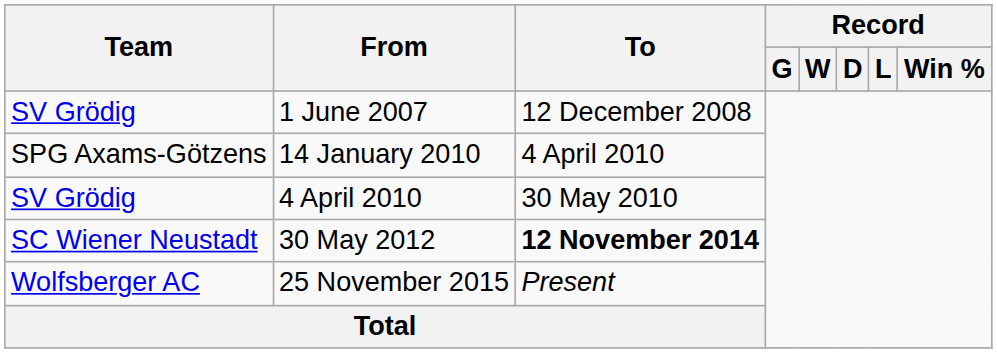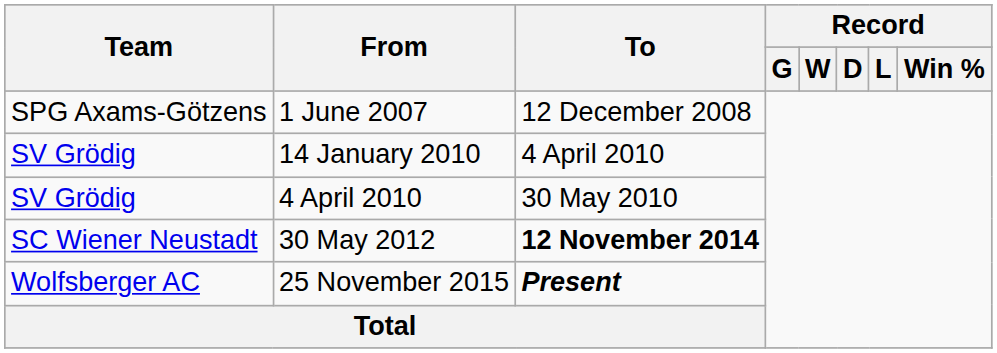 <table class="wikitable" style="text-align: center">
 <tr>
 <th rowspan="2">Team</th>
 <th rowspan="2">From</th>
 <th rowspan="2">To</th>
 <th colspan="5">Record</th>
 </tr>
 <tr>
 <th>G</th>
 <th>W</th>
 <th>D</th>
 <th>L</th>
 <th>Win %</th>
 </tr>
 <tr>
-<td align=left><a href='#'>SV Grödig</a></td>
+<td align=left>SPG Axams-Götzens</td>
 <td align=left>1 June 2007</td>
 <td align=left>12 December 2008<br></td>
 </tr>
 <tr>
-<td align=left>SPG Axams-Götzens</td>
+<td align=left><a href='#'>SV Grödig</a></td>
 <td align=left>14 January 2010</td>
 <td align=left>4 April 2010<br></td>
 </tr>
 <tr>
 <td align=left><a href='#'>SV Grödig</a></td>
 <td align=left>4 April 2010</td>
 <td align=left>30 May 2010<br></td>
 </tr>
 <tr>
 <td align=left><a href='#'>SC Wiener Neustadt</a></td>
 <td align=left>30 May 2012</td>
 <td align=left><strong>12 November 2014<br></strong></td>
 </tr>
 <tr>
 <td align=left><a href='#'>Wolfsberger AC</a></td>
 <td align=left>25 November 2015</td>
-<td align=left><em>Present</em><br></td>
+<td align=left><strong><em>Present</em><br></strong></td>
 </tr>
 <tr>
 <th colspan="3">Total<br></th>
 </tr>
 </table>
